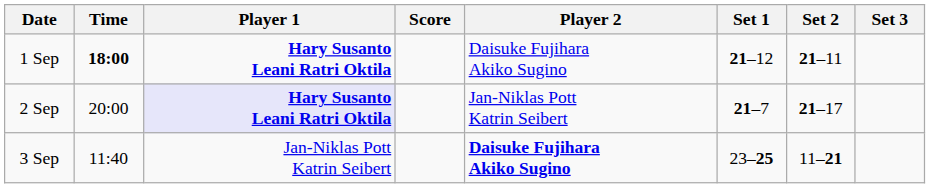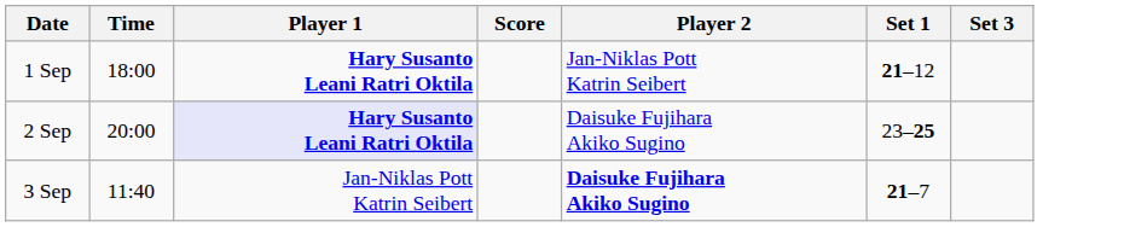 <table class="wikitable" style="font-size:90%; text-align:center">
 <tr>
 <th width="50">Date</th>
 <th width="50">Time</th>
 <th width="200">Player 1</th>
 <th width="50">Score</th>
 <th width="200">Player 2</th>
 <th width="50">Set 1</th>
-<th width="50">Set 2</th>
 <th width="50">Set 3</th>
 </tr>
 <tr>
 <td>1 Sep</td>
-<td><strong>18:00</strong></td>
+<td>18:00</td>
 <td align="right"><strong><a href='#'>Hary Susanto</a> <br><a href='#'>Leani Ratri Oktila</a> </strong></td>
 <td></td>
-<td align="left"> <a href='#'>Daisuke Fujihara</a><br> <a href='#'>Akiko Sugino</a></td>
+<td align="left"> <a href='#'>Jan-Niklas Pott</a><br> <a href='#'>Katrin Seibert</a></td>
 <td><strong>21</strong>–12</td>
-<td><strong>21</strong>–11</td>
 <td></td>
 </tr>
 <tr>
 <td>2 Sep</td>
 <td>20:00</td>
 <td align="right" style="background: lavender;"><strong><a href='#'>Hary Susanto</a> <br><a href='#'>Leani Ratri Oktila</a> </strong></td>
 <td> </td>
-<td align="left"> <a href='#'>Jan-Niklas Pott</a><br> <a href='#'>Katrin Seibert</a></td>
-<td><strong>21</strong>–7</td>
-<td><strong>21</strong>–17</td>
+<td align="left"> <a href='#'>Daisuke Fujihara</a><br> <a href='#'>Akiko Sugino</a></td>
+<td>23–<strong>25</strong></td>
 <td></td>
 </tr>
 <tr>
 <td>3 Sep</td>
 <td>11:40</td>
 <td align="right"><a href='#'>Jan-Niklas Pott</a> <br><a href='#'>Katrin Seibert</a> </td>
 <td> </td>
 <td align="left"><strong> <a href='#'>Daisuke Fujihara</a><br> <a href='#'>Akiko Sugino</a></strong></td>
-<td>23–<strong>25</strong></td>
-<td>11–<strong>21</strong></td>
+<td><strong>21</strong>–7</td>
 <td></td>
 </tr>
 </table>
